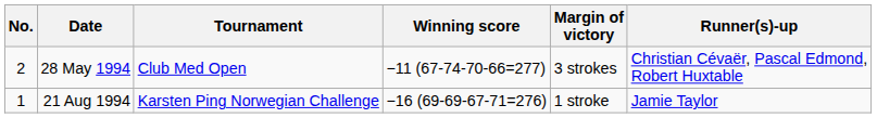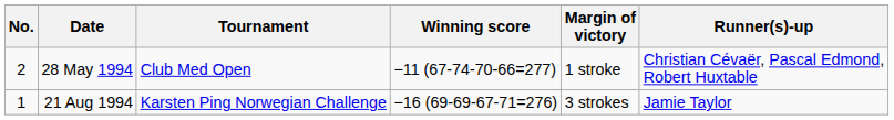 <table class="wikitable" style="font-size:95%;">
 <tr>
 <th>No.</th>
 <th>Date</th>
 <th>Tournament</th>
 <th>Winning score</th>
 <th>Margin of<br>victory</th>
 <th>Runner(s)-up</th>
 </tr>
 <tr>
 <td align=center>2</td>
 <td align=right>28 May <a href='#'>1994</a></td>
 <td><a href='#'>Club Med Open</a></td>
 <td>−11 (67-74-70-66=277)</td>
-<td>3 strokes</td>
+<td>1 stroke</td>
 <td> <a href='#'>Christian Cévaër</a>,  <a href='#'>Pascal Edmond</a>,<br> <a href='#'>Robert Huxtable</a></td>
 </tr>
 <tr>
 <td align=center>1</td>
 <td align=right>21 Aug 1994</td>
 <td><a href='#'>Karsten Ping Norwegian Challenge</a></td>
 <td>−16 (69-69-67-71=276)</td>
-<td>1 stroke</td>
+<td>3 strokes</td>
 <td> <a href='#'>Jamie Taylor</a></td>
 </tr>
 </table>
